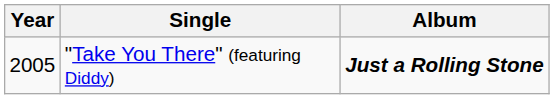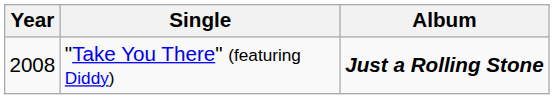 <table class="wikitable" style=text-align:center;>
 <tr>
 <th>Year</th>
 <th style="width:210px;">Single</th>
 <th>Album</th>
 </tr>
 <tr>
-<td style="text-align:center;">2005</td>
+<td style="text-align:center;">2008</td>
 <td align="left">"<a href='#'>Take You There</a>" <small>(featuring <a href='#'>Diddy</a>)</small></td>
 <td><strong><em>Just a Rolling Stone</em></strong></td>
 </tr>
 </table>
